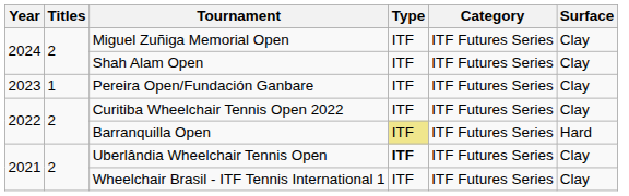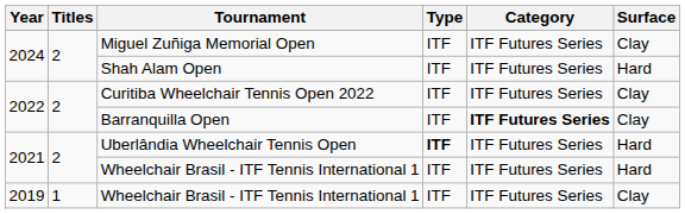 <table class="wikitable">
 <tr>
 <th>Year</th>
 <th>Titles</th>
 <th>Tournament</th>
 <th>Type</th>
 <th>Category</th>
 <th>Surface</th>
 </tr>
 <tr>
 <td rowspan="2">2024</td>
 <td rowspan="2">2</td>
 <td>Miguel Zuñiga Memorial Open</td>
 <td>ITF</td>
 <td>ITF Futures Series</td>
 <td>Clay</td>
 </tr>
 <tr>
 <td>Shah Alam Open</td>
 <td>ITF</td>
 <td>ITF Futures Series</td>
-<td>Clay</td>
-</tr>
-<tr>
-<td>2023</td>
-<td>1</td>
-<td>Pereira Open/Fundación Ganbare</td>
-<td>ITF</td>
-<td>ITF Futures Series</td>
-<td>Clay</td>
+<td>Hard</td>
 </tr>
 <tr>
 <td rowspan="2">2022</td>
 <td rowspan="2">2</td>
 <td>Curitiba Wheelchair Tennis Open 2022</td>
 <td>ITF</td>
 <td>ITF Futures Series</td>
 <td>Clay</td>
 </tr>
 <tr>
 <td>Barranquilla Open</td>
-<td style="background: khaki;">ITF</td>
-<td>ITF Futures Series</td>
-<td>Hard</td>
+<td>ITF</td>
+<td><strong>ITF Futures Series</strong></td>
+<td>Clay</td>
 </tr>
 <tr>
 <td rowspan="2">2021</td>
 <td rowspan="2">2</td>
 <td>Uberlândia Wheelchair Tennis Open</td>
 <td><strong>ITF</strong></td>
 <td>ITF Futures Series</td>
-<td>Clay</td>
+<td>Hard</td>
 </tr>
 <tr>
+<td>Wheelchair Brasil - ITF Tennis International 1</td>
+<td>ITF</td>
+<td>ITF Futures Series</td>
+<td>Hard</td>
+</tr>
+<tr>
+<td>2019</td>
+<td>1</td>
 <td>Wheelchair Brasil - ITF Tennis International 1</td>
 <td>ITF</td>
 <td>ITF Futures Series</td>
 <td>Clay</td>
 </tr>
 </table>
